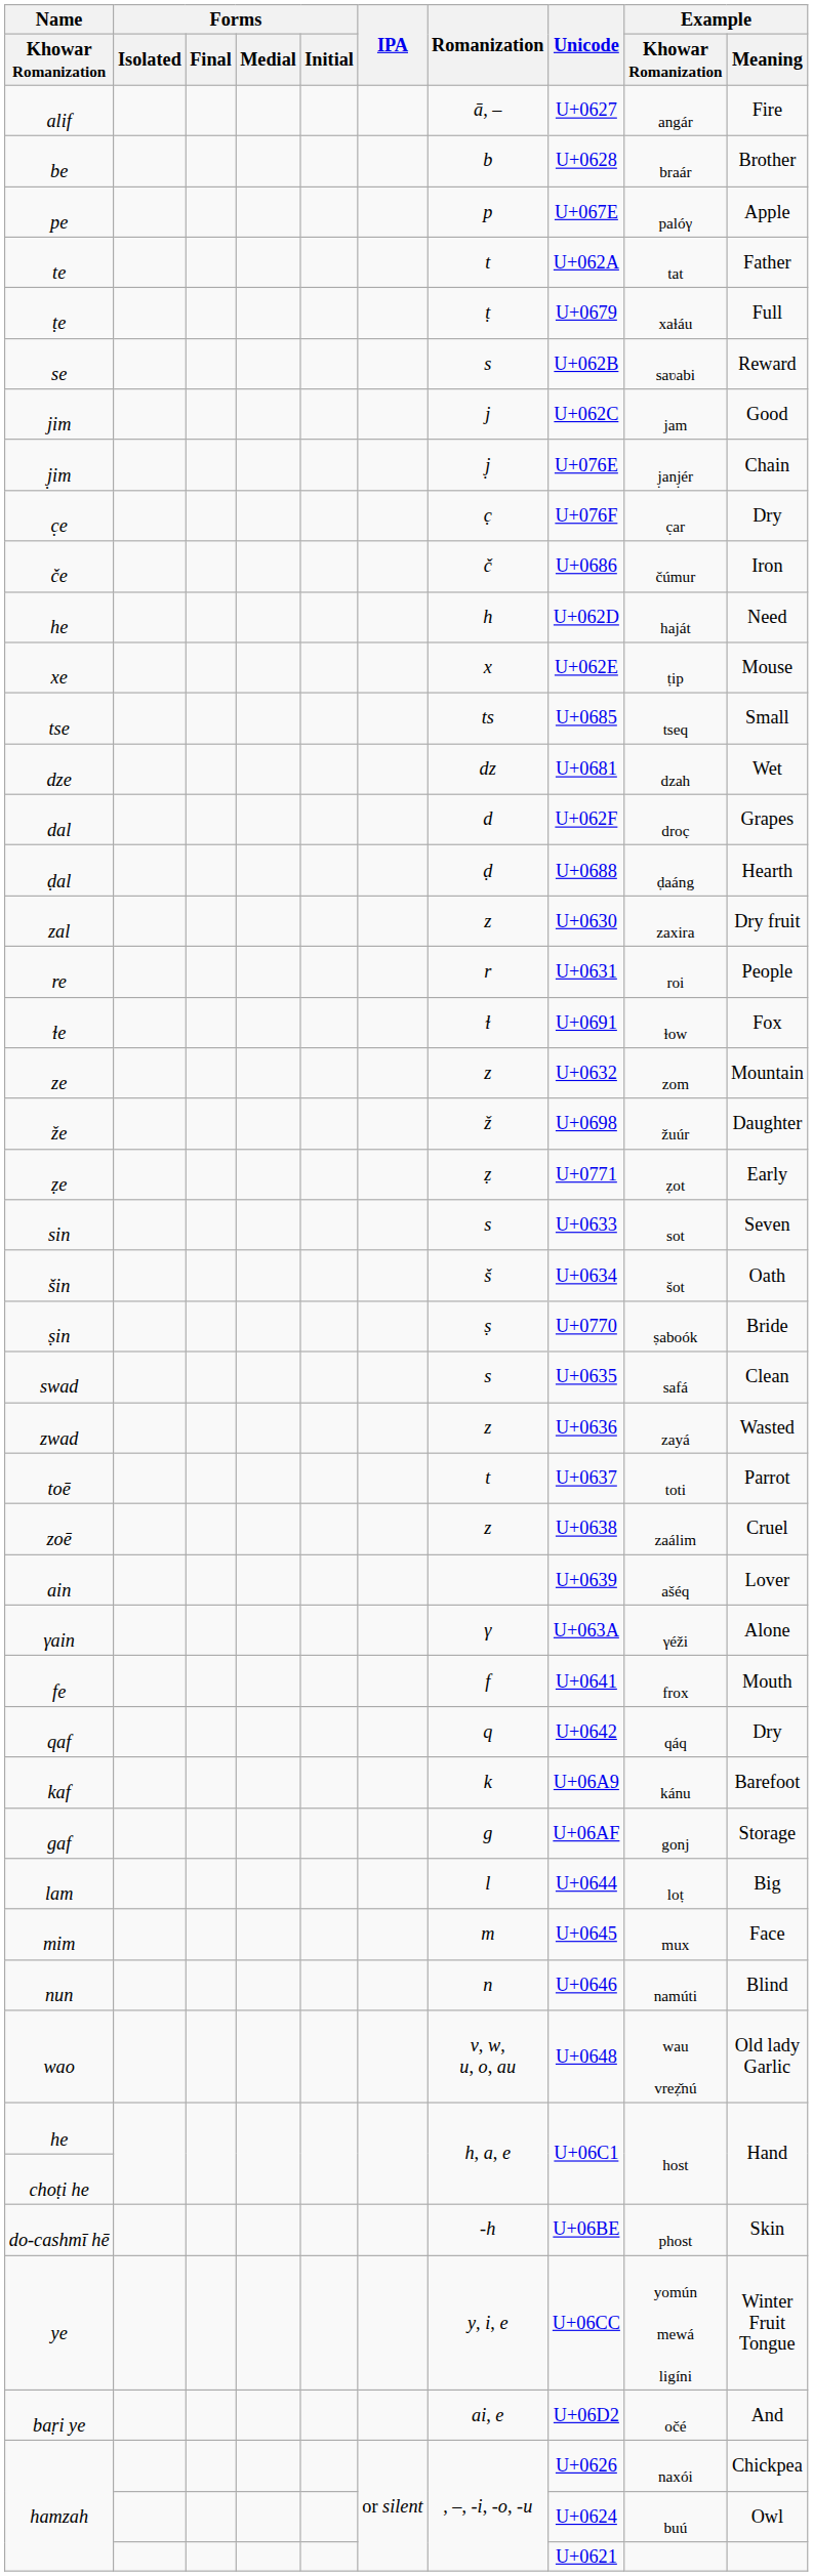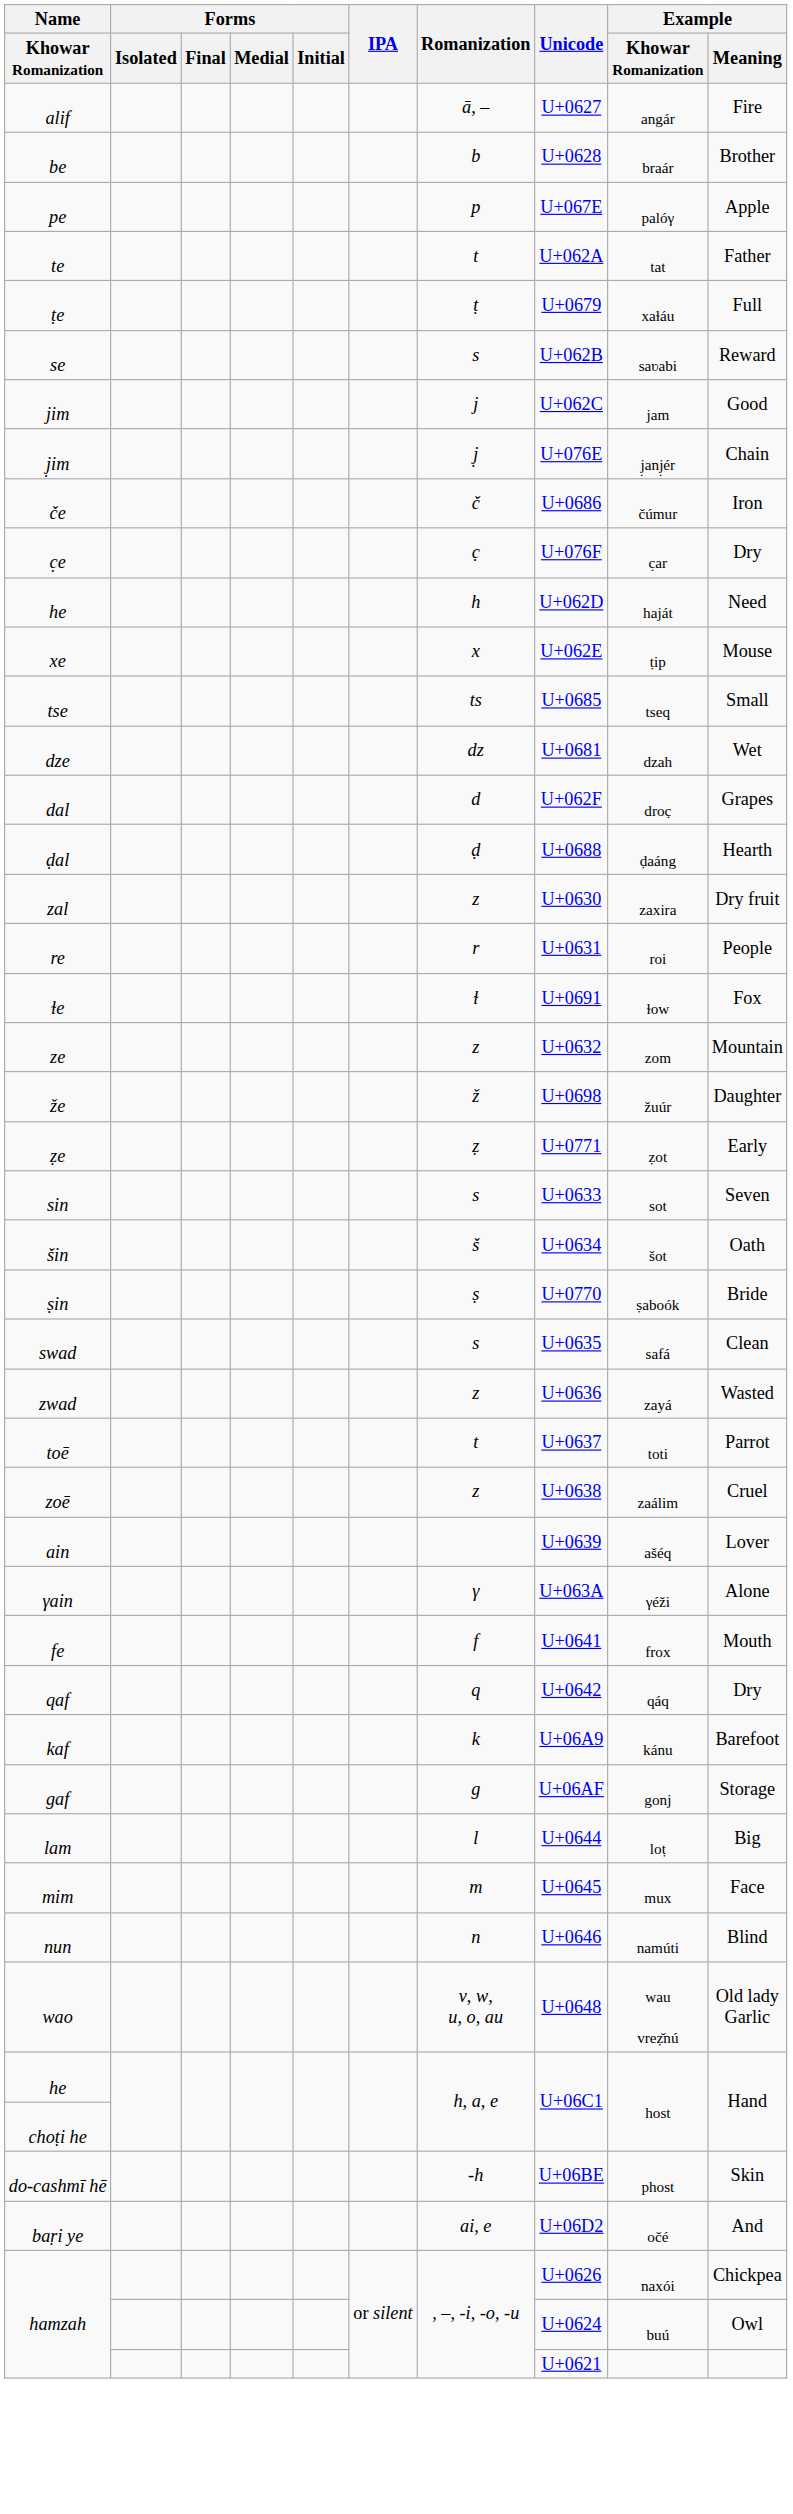 <table class="wikitable sortable" style="text-align:center">
 <tr>
 <th>Name</th>
 <th colspan="4">Forms</th>
 <th rowspan=2><a href='#'>IPA</a></th>
 <th rowspan=2>Romanization</th>
 <th rowspan=2><a href='#'>Unicode</a></th>
 <th colspan="2">Example</th>
 </tr>
 <tr>
 <th>Khowar<br><small>Romanization</small></th>
 <th>Isolated</th>
 <th>Final</th>
 <th>Medial</th>
 <th>Initial</th>
 <th>Khowar<br><small>Romanization</small></th>
 <th>Meaning</th>
 </tr>
 <tr>
 <td style="white-space:nowrap"><span>  </span><br><em>alif</em></td>
 <td style="font-size:160%;"></td>
 <td style="font-size:160%;"></td>
 <td></td>
 <td></td>
 <td style="white-space:nowrap;"></td>
 <td style="border-right:none;"><em>ā</em>, –</td>
 <td><a href='#'>U+0627</a></td>
 <td><br><small>angár</small></td>
 <td>Fire</td>
 </tr>
 <tr>
 <td style="white-space:nowrap"><span>  </span><br><em>be</em></td>
 <td style="font-size:160%;"></td>
 <td style="font-size:160%;"></td>
 <td style="font-size:160%;"></td>
 <td style="font-size:160%;"></td>
 <td style="white-space:nowrap;"></td>
 <td><em>b</em></td>
 <td><a href='#'>U+0628</a></td>
 <td><br><small>braár</small></td>
 <td>Brother</td>
 </tr>
 <tr>
 <td style="white-space:nowrap"><span>  </span><br><em>pe</em></td>
 <td style="font-size:160%;"></td>
 <td style="font-size:160%;"></td>
 <td style="font-size:160%;"></td>
 <td style="font-size:160%;"></td>
 <td style="white-space:nowrap;"></td>
 <td><em>p</em></td>
 <td><a href='#'>U+067E</a></td>
 <td><br><small>palóγ</small></td>
 <td>Apple</td>
 </tr>
 <tr>
 <td style="white-space:nowrap"><span>  </span><br><em>te</em></td>
 <td style="font-size:160%;"></td>
 <td style="font-size:160%;"></td>
 <td style="font-size:160%;"></td>
 <td style="font-size:160%;"></td>
 <td style="white-space:nowrap;"></td>
 <td><em>t</em></td>
 <td><a href='#'>U+062A</a></td>
 <td><br><small>tat</small></td>
 <td>Father</td>
 </tr>
 <tr>
 <td style="white-space:nowrap"><span>  </span><br><em>ṭe</em></td>
 <td style="font-size:160%;"></td>
 <td style="font-size:160%;"></td>
 <td style="font-size:160%;"></td>
 <td style="font-size:160%;"></td>
 <td style="white-space:nowrap;"></td>
 <td><em>ṭ</em></td>
 <td><a href='#'>U+0679</a></td>
 <td><br><small>xaɫáu</small></td>
 <td>Full</td>
 </tr>
 <tr>
 <td style="white-space:nowrap"><span>  </span><br><em>se</em></td>
 <td style="font-size:160%;"></td>
 <td style="font-size:160%;"></td>
 <td style="font-size:160%;"></td>
 <td style="font-size:160%;"></td>
 <td style="white-space:nowrap;"></td>
 <td><em>s</em></td>
 <td><a href='#'>U+062B</a></td>
 <td><br><small>saʋabi</small></td>
 <td>Reward</td>
 </tr>
 <tr>
 <td style="white-space:nowrap"><span>  </span><br><em>jim</em></td>
 <td style="font-size:160%;"></td>
 <td style="font-size:160%;"></td>
 <td style="font-size:160%;"></td>
 <td style="font-size:160%;"></td>
 <td style="white-space:nowrap;"></td>
 <td><em>j</em></td>
 <td><a href='#'>U+062C</a></td>
 <td><br><small>jam</small></td>
 <td>Good</td>
 </tr>
 <tr>
 <td style="white-space:nowrap"><span>  </span><br><em>j̣im</em></td>
 <td style="font-size:160%;"></td>
 <td style="font-size:160%;"></td>
 <td style="font-size:160%;"></td>
 <td style="font-size:160%;"></td>
 <td style="white-space:nowrap;"></td>
 <td><em>j̣</em></td>
 <td><a href='#'>U+076E</a></td>
 <td><br><small>j̣anj̣ér</small></td>
 <td>Chain</td>
 </tr>
 <tr>
+<td style="white-space:nowrap"><span>  </span><br><em>če</em></td>
+<td style="font-size:160%;"></td>
+<td style="font-size:160%;"></td>
+<td style="font-size:160%;"></td>
+<td style="font-size:160%;"></td>
+<td style="white-space:nowrap;"></td>
+<td><em>č</em></td>
+<td><a href='#'>U+0686</a></td>
+<td><br><small>čúmur</small></td>
+<td>Iron</td>
+</tr>
+<tr>
 <td style="white-space:nowrap"><span>  </span><br><em>c̣e</em></td>
 <td style="font-size:160%;"></td>
 <td style="font-size:160%;"></td>
 <td style="font-size:160%;"></td>
 <td style="font-size:160%;"></td>
 <td style="white-space:nowrap;"></td>
 <td><em>c̣</em></td>
 <td><a href='#'>U+076F</a></td>
 <td><br><small>c̣ar</small></td>
 <td>Dry</td>
-</tr>
-<tr>
-<td style="white-space:nowrap"><span>  </span><br><em>če</em></td>
-<td style="font-size:160%;"></td>
-<td style="font-size:160%;"></td>
-<td style="font-size:160%;"></td>
-<td style="font-size:160%;"></td>
-<td style="white-space:nowrap;"></td>
-<td><em>č</em></td>
-<td><a href='#'>U+0686</a></td>
-<td><br><small>čúmur</small></td>
-<td>Iron</td>
 </tr>
 <tr>
 <td style="white-space:nowrap"><span>  </span><br><em>he</em></td>
 <td style="font-size:160%;"></td>
 <td style="font-size:160%;"></td>
 <td style="font-size:160%;"></td>
 <td style="font-size:160%;"></td>
 <td style="white-space:nowrap;"></td>
 <td><em>h</em></td>
 <td><a href='#'>U+062D</a></td>
 <td><br><small>haját</small></td>
 <td>Need</td>
 </tr>
 <tr>
 <td style="white-space:nowrap"><span>  </span><br><em>xe</em></td>
 <td style="font-size:160%;"></td>
 <td style="font-size:160%;"></td>
 <td style="font-size:160%;"></td>
 <td style="font-size:160%;"></td>
 <td style="white-space:nowrap;"></td>
 <td><em>x</em></td>
 <td><a href='#'>U+062E</a></td>
 <td><br><small>ṭip</small></td>
 <td>Mouse</td>
 </tr>
 <tr>
 <td style="white-space:nowrap"><span>  </span><br><em>tse</em></td>
 <td style="font-size:160%;"></td>
 <td style="font-size:160%;"></td>
 <td style="font-size:160%;"></td>
 <td style="font-size:160%;"></td>
 <td style="white-space:nowrap;"></td>
 <td><em>ts</em></td>
 <td><a href='#'>U+0685</a></td>
 <td><br><small>tseq</small></td>
 <td>Small</td>
 </tr>
 <tr>
 <td style="white-space:nowrap"><span>  </span><br><em>dze</em></td>
 <td style="font-size:160%;"></td>
 <td style="font-size:160%;"></td>
 <td style="font-size:160%;"></td>
 <td style="font-size:160%;"></td>
 <td style="white-space:nowrap;"></td>
 <td><em>dz</em></td>
 <td><a href='#'>U+0681</a></td>
 <td><br><small>dzah</small></td>
 <td>Wet</td>
 </tr>
 <tr>
 <td style="white-space:nowrap"><span>  </span><br><em>dal</em></td>
 <td style="font-size:160%;"></td>
 <td style="font-size:160%;"></td>
 <td></td>
 <td></td>
 <td style="white-space:nowrap;"></td>
 <td><em>d</em></td>
 <td><a href='#'>U+062F</a></td>
 <td><br><small>droc̣</small></td>
 <td>Grapes</td>
 </tr>
 <tr>
 <td style="white-space:nowrap"><span>  </span><br><em>ḍal</em></td>
 <td style="font-size:160%;"></td>
 <td style="font-size:160%;"></td>
 <td></td>
 <td></td>
 <td style="white-space:nowrap;"></td>
 <td><em>ḍ</em></td>
 <td><a href='#'>U+0688</a></td>
 <td><br><small>ḍaáng</small></td>
 <td>Hearth</td>
 </tr>
 <tr>
 <td style="white-space:nowrap"><span>  </span><br><em>zal</em></td>
 <td style="font-size:160%;"></td>
 <td style="font-size:160%;"></td>
 <td></td>
 <td></td>
 <td style="white-space:nowrap;"></td>
 <td><em>z</em></td>
 <td><a href='#'>U+0630</a></td>
 <td><br><small>zaxira</small></td>
 <td>Dry fruit</td>
 </tr>
 <tr>
 <td style="white-space:nowrap"><span></span><br><em>re</em></td>
 <td style="font-size:160%;"></td>
 <td style="font-size:160%;"></td>
 <td></td>
 <td></td>
 <td style="white-space:nowrap;"></td>
 <td><em>r</em></td>
 <td><a href='#'>U+0631</a></td>
 <td><br><small>roi</small></td>
 <td>People</td>
 </tr>
 <tr>
 <td style="white-space:nowrap"><span></span><br><em>ɫe</em></td>
 <td style="font-size:160%;"></td>
 <td style="font-size:160%;"></td>
 <td></td>
 <td></td>
 <td style="white-space:nowrap;"></td>
 <td><em>ɫ</em></td>
 <td><a href='#'>U+0691</a></td>
 <td><br><small>ɫow</small></td>
 <td>Fox</td>
 </tr>
 <tr>
 <td style="white-space:nowrap"><span>  </span><br><em>ze</em></td>
 <td style="font-size:160%;"></td>
 <td style="font-size:160%;"></td>
 <td></td>
 <td></td>
 <td style="white-space:nowrap;"></td>
 <td><em>z</em></td>
 <td><a href='#'>U+0632</a></td>
 <td><br><small>zom</small></td>
 <td>Mountain</td>
 </tr>
 <tr>
 <td style="white-space:nowrap"><span>  </span><br><em>že</em></td>
 <td style="font-size:160%;"></td>
 <td style="font-size:160%;"></td>
 <td></td>
 <td></td>
 <td style="white-space:nowrap;"></td>
 <td><em>ž</em></td>
 <td><a href='#'>U+0698</a></td>
 <td><br><small>žuúr</small></td>
 <td>Daughter</td>
 </tr>
 <tr>
 <td style="white-space:nowrap"><span>  </span><br><em>ẓe</em></td>
 <td style="font-size:160%;"></td>
 <td style="font-size:160%;"></td>
 <td></td>
 <td></td>
 <td style="white-space:nowrap;"></td>
 <td><em>ẓ</em></td>
 <td><a href='#'>U+0771</a></td>
 <td><br><small>ẓot</small></td>
 <td>Early</td>
 </tr>
 <tr>
 <td style="white-space:nowrap"><span>  </span><br><em>sin</em></td>
 <td style="font-size:160%;"></td>
 <td style="font-size:160%;"></td>
 <td style="font-size:160%;"></td>
 <td style="font-size:160%;"></td>
 <td style="white-space:nowrap;"></td>
 <td><em>s</em></td>
 <td><a href='#'>U+0633</a></td>
 <td><br><small>sot</small></td>
 <td>Seven</td>
 </tr>
 <tr>
 <td style="white-space:nowrap"><span>  </span><br><em>šin</em></td>
 <td style="font-size:160%;"></td>
 <td style="font-size:160%;"></td>
 <td style="font-size:160%;"></td>
 <td style="font-size:160%;"></td>
 <td style="white-space:nowrap;"></td>
 <td style="border-right:none;"><em>š</em></td>
 <td><a href='#'>U+0634</a></td>
 <td><br><small>šot</small></td>
 <td>Oath</td>
 </tr>
 <tr>
 <td style="white-space:nowrap"><span>  </span><br><em>ṣin</em></td>
 <td style="font-size:160%;"></td>
 <td style="font-size:160%;"></td>
 <td style="font-size:160%;"></td>
 <td style="font-size:160%;"></td>
 <td style="white-space:nowrap;"></td>
 <td style="border-right:none;"><em>ṣ</em></td>
 <td><a href='#'>U+0770</a></td>
 <td><br><small>ṣaboók</small></td>
 <td>Bride</td>
 </tr>
 <tr>
 <td style="white-space:nowrap"><span>  </span><br><em>swad</em></td>
 <td style="font-size:160%;"></td>
 <td style="font-size:160%;"></td>
 <td style="font-size:160%;"></td>
 <td style="font-size:160%;"></td>
 <td style="white-space:nowrap;"></td>
 <td><em>s</em></td>
 <td><a href='#'>U+0635</a></td>
 <td><br><small>safá</small></td>
 <td>Clean</td>
 </tr>
 <tr>
 <td style="white-space:nowrap"><span>  </span><br><em>zwad</em></td>
 <td style="font-size:160%;"></td>
 <td style="font-size:160%;"></td>
 <td style="font-size:160%;"></td>
 <td style="font-size:160%;"></td>
 <td style="white-space:nowrap;"></td>
 <td><em>z</em></td>
 <td><a href='#'>U+0636</a></td>
 <td><br><small>zayá</small></td>
 <td>Wasted</td>
 </tr>
 <tr>
 <td style="white-space:nowrap"><span>  </span><br><em>toē</em></td>
 <td style="font-size:160%;"></td>
 <td style="font-size:160%;"></td>
 <td style="font-size:160%;"></td>
 <td style="font-size:160%;"></td>
 <td style="white-space:nowrap;"></td>
 <td><em>t</em></td>
 <td><a href='#'>U+0637</a></td>
 <td><br><small>toti</small></td>
 <td>Parrot</td>
 </tr>
 <tr>
 <td style="white-space:nowrap"><span>  </span><br><em>zoē</em></td>
 <td style="font-size:160%;"></td>
 <td style="font-size:160%;"></td>
 <td style="font-size:160%;"></td>
 <td style="font-size:160%;"></td>
 <td style="white-space:nowrap;"></td>
 <td><em>z</em></td>
 <td><a href='#'>U+0638</a></td>
 <td><br><small>zaálim</small></td>
 <td>Cruel</td>
 </tr>
 <tr>
 <td style="white-space:nowrap"><span>  </span><br><em>ain</em></td>
 <td style="font-size:160%;"></td>
 <td style="font-size:160%;"></td>
 <td style="font-size:160%;"></td>
 <td style="font-size:160%;"></td>
 <td style="white-space:nowrap;"> <br> </td>
 <td></td>
 <td><a href='#'>U+0639</a></td>
 <td><br><small>ašéq</small></td>
 <td>Lover</td>
 </tr>
 <tr>
 <td style="white-space:nowrap"><span>  </span><br><em>γain</em></td>
 <td style="font-size:160%;"></td>
 <td style="font-size:160%;"></td>
 <td style="font-size:160%;"></td>
 <td style="font-size:160%;"></td>
 <td style="white-space:nowrap;"></td>
 <td><em>γ</em></td>
 <td><a href='#'>U+063A</a></td>
 <td><br><small>γéži</small></td>
 <td>Alone</td>
 </tr>
 <tr>
 <td style="white-space:nowrap"><span>  </span><br><em>fe</em></td>
 <td style="font-size:160%;"></td>
 <td style="font-size:160%;"></td>
 <td style="font-size:160%;"></td>
 <td style="font-size:160%;"></td>
 <td style="white-space:nowrap;"></td>
 <td><em>f</em></td>
 <td><a href='#'>U+0641</a></td>
 <td><br><small>frox</small></td>
 <td>Mouth</td>
 </tr>
 <tr>
 <td style="white-space:nowrap"><span>  </span><br><em>qaf</em></td>
 <td style="font-size:160%;"></td>
 <td style="font-size:160%;"></td>
 <td style="font-size:160%;"></td>
 <td style="font-size:160%;"></td>
 <td style="white-space:nowrap;"></td>
 <td><em>q</em></td>
 <td><a href='#'>U+0642</a></td>
 <td><br><small>qáq</small></td>
 <td>Dry</td>
 </tr>
 <tr>
 <td style="white-space:nowrap"><span>  </span><br><em>kaf</em></td>
 <td style="font-size:160%;"></td>
 <td style="font-size:160%;"></td>
 <td style="font-size:160%;"></td>
 <td style="font-size:160%;"></td>
 <td style="white-space:nowrap;"></td>
 <td><em>k</em></td>
 <td><a href='#'>U+06A9</a></td>
 <td><br><small>kánu</small></td>
 <td>Barefoot</td>
 </tr>
 <tr>
 <td style="white-space:nowrap"><span>  </span><br><em>gaf</em></td>
 <td style="font-size:160%;"></td>
 <td style="font-size:160%;"></td>
 <td style="font-size:160%;"></td>
 <td style="font-size:160%;"></td>
 <td style="white-space:nowrap;"></td>
 <td><em>g</em></td>
 <td><a href='#'>U+06AF</a></td>
 <td><br><small>gonj</small></td>
 <td>Storage</td>
 </tr>
 <tr>
 <td style="white-space:nowrap"><span>  </span><br><em>lam</em></td>
 <td style="font-size:160%;"></td>
 <td style="font-size:160%;"></td>
 <td style="font-size:160%;"></td>
 <td style="font-size:160%;"></td>
 <td style="white-space:nowrap;"></td>
 <td><em>l</em></td>
 <td><a href='#'>U+0644</a></td>
 <td><br><small>loṭ</small></td>
 <td>Big</td>
 </tr>
 <tr>
 <td style="white-space:nowrap"><span>  </span><br><em>mim</em></td>
 <td style="font-size:160%;"></td>
 <td style="font-size:160%;"></td>
 <td style="font-size:160%;"></td>
 <td style="font-size:160%;"></td>
 <td style="white-space:nowrap;"></td>
 <td><em>m</em></td>
 <td><a href='#'>U+0645</a></td>
 <td><br><small>mux</small></td>
 <td>Face</td>
 </tr>
 <tr>
 <td style="white-space:nowrap"><span>  </span><br><em>nun</em></td>
 <td style="font-size:160%;"></td>
 <td style="font-size:160%;"></td>
 <td style="font-size:160%;"></td>
 <td style="font-size:160%;"></td>
 <td style="white-space:nowrap;"></td>
 <td><em>n</em></td>
 <td><a href='#'>U+0646</a></td>
 <td><br><small>namúti</small></td>
 <td>Blind</td>
 </tr>
 <tr>
 <td style="white-space:nowrap"><span>  </span><br><em>wao</em></td>
 <td style="font-size:160%;"></td>
 <td style="font-size:160%;"></td>
 <td></td>
 <td></td>
 <td style="white-space:nowrap;"></td>
 <td style="white-space:nowrap;"><em>v</em>, <em>w</em>, <br> <em>u</em>, <em>o</em>, <em>au</em></td>
 <td><a href='#'>U+0648</a></td>
 <td><br><small>wau</small> <br> <br><small>vreẓ̌nú</small></td>
 <td>Old lady <br> Garlic</td>
 </tr>
 <tr>
 <td style="white-space:nowrap"><span>  </span><br><em>he</em></td>
 <td rowspan="2" style="font-size:160%;"></td>
 <td rowspan="2" style="font-size:160%;"></td>
 <td rowspan="2" style="font-size:160%;"></td>
 <td rowspan="2" style="font-size:160%;"></td>
 <td rowspan=2 style="white-space:nowrap;"></td>
 <td rowspan=2 style="border-left:none;"><em>h</em>, <em>a</em>, <em>e</em></td>
 <td rowspan=2><a href='#'>U+06C1</a> <br> </td>
 <td rowspan="2"><br><small>host</small></td>
 <td rowspan="2">Hand</td>
 </tr>
 <tr>
 <td style="white-space:nowrap"><span>   </span><br><em>choṭi he</em></td>
 </tr>
 <tr>
 <td style="white-space:nowrap"><span>  </span><br><em>do-cashmī hē</em></td>
 <td style="font-size:160%;"></td>
 <td style="font-size:160%;"></td>
 <td style="font-size:160%;"></td>
 <td style="font-size:160%;"></td>
 <td style="white-space:nowrap;"><br> </td>
 <td><em>-h</em></td>
 <td><a href='#'>U+06BE</a></td>
 <td><br><small>phost</small></td>
 <td>Skin</td>
 </tr>
 <tr>
-<td style="white-space:nowrap"><span>  </span><br><em>ye</em></td>
-<td style="font-size:160%;"></td>
-<td style="font-size:160%;"></td>
-<td style="font-size:160%;"></td>
-<td style="font-size:160%;"></td>
-<td style="white-space:nowrap;"> <br> </td>
-<td style="border-left:none;"><em>y</em>, <em>i</em>, <em>e</em></td>
-<td><a href='#'>U+06CC</a></td>
-<td><br><small>yomún</small> <br> <br><small>mewá</small> <br> <br><small>ligíni</small></td>
-<td>Winter <br> Fruit <br> Tongue</td>
-</tr>
-<tr>
 <td style="white-space:nowrap"><span>  </span><br><em>baṛi ye</em></td>
 <td style="font-size:160%;"></td>
 <td style="font-size:160%;"></td>
 <td></td>
 <td></td>
 <td style="white-space:nowrap;"> <br></td>
 <td><em>ai</em>, <em>e</em></td>
 <td><a href='#'>U+06D2</a></td>
 <td><br><small>očé</small></td>
 <td>And</td>
 </tr>
 <tr>
 <td rowspan=3 style="white-space:nowrap"><span>   </span><br><em>hamzah</em></td>
 <td style="font-size:160%;"></td>
 <td style="font-size:160%;"></td>
 <td style="font-size:160%;"></td>
 <td style="font-size:160%;"></td>
 <td rowspan=3 style="white-space:nowrap;"> or <em>silent</em> <br> </td>
 <td rowspan=3>, –, <em>-i</em>, <em>-o</em>, <em>-u</em></td>
 <td><a href='#'>U+0626</a></td>
 <td><br><small>naxói</small></td>
 <td>Chickpea</td>
 </tr>
 <tr>
 <td style="font-size:160%;"></td>
 <td style="font-size:160%;"></td>
 <td></td>
 <td></td>
 <td><a href='#'>U+0624</a></td>
 <td><br><small>buú</small></td>
 <td>Owl</td>
 </tr>
 <tr>
 <td style="font-size:160%;"></td>
 <td></td>
 <td></td>
 <td></td>
 <td><a href='#'>U+0621</a></td>
 <td></td>
 <td></td>
 </tr>
 </table>
